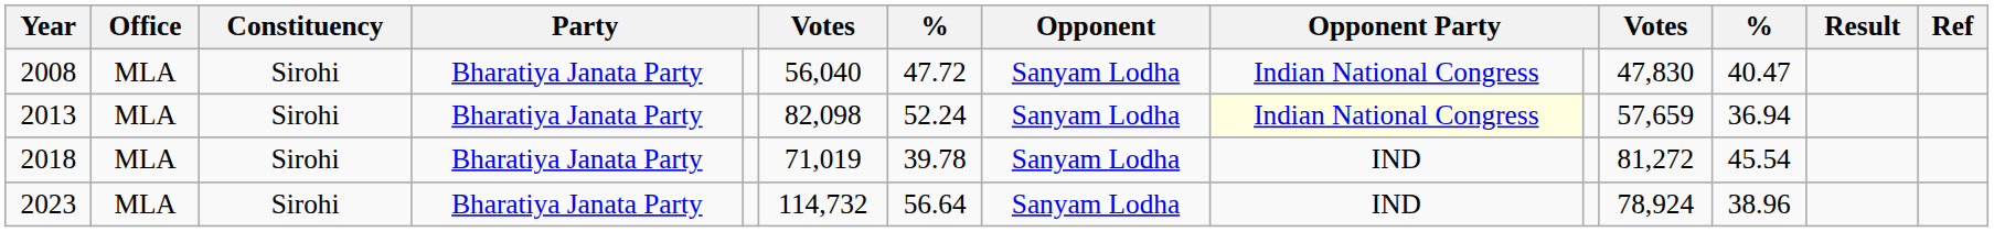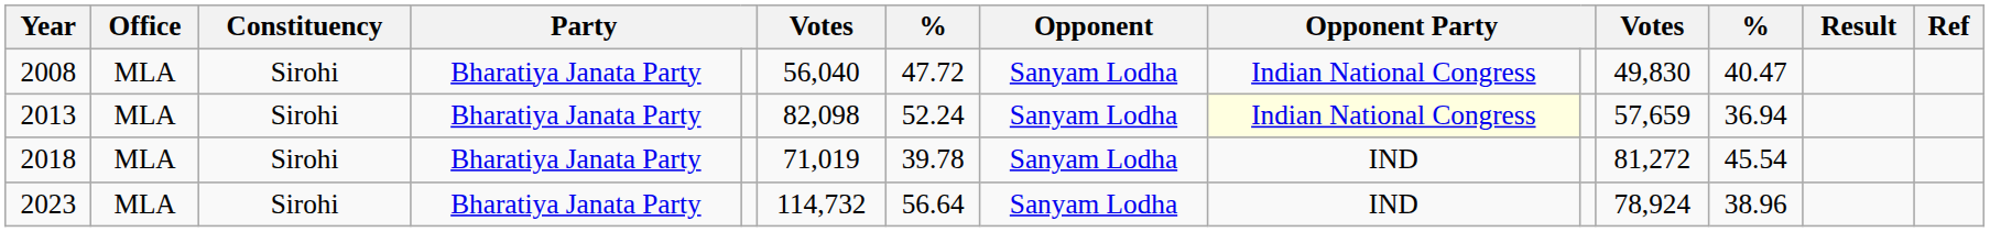 <table class="wikitable" style="width:90%; text-align: center;">
 <tr>
 <th>Year</th>
 <th>Office</th>
 <th>Constituency</th>
 <th colspan=2>Party</th>
 <th>Votes</th>
 <th>%</th>
 <th>Opponent</th>
 <th colspan=2>Opponent Party</th>
 <th>Votes</th>
 <th>%</th>
 <th>Result</th>
 <th>Ref</th>
 </tr>
 <tr>
 <td>2008</td>
 <td>MLA</td>
 <td>Sirohi</td>
 <td><a href='#'>Bharatiya Janata Party</a></td>
 <td></td>
 <td>56,040</td>
 <td>47.72</td>
 <td><a href='#'>Sanyam Lodha</a></td>
 <td><a href='#'>Indian National Congress</a></td>
 <td></td>
-<td>47,830</td>
+<td>49,830</td>
 <td>40.47</td>
 <td></td>
 <td></td>
 </tr>
 <tr>
 <td>2013</td>
 <td>MLA</td>
 <td>Sirohi</td>
 <td><a href='#'>Bharatiya Janata Party</a></td>
 <td></td>
 <td>82,098</td>
 <td>52.24</td>
 <td><a href='#'>Sanyam Lodha</a></td>
 <td style="background: lightyellow;"><a href='#'>Indian National Congress</a></td>
 <td></td>
 <td>57,659</td>
 <td>36.94</td>
 <td></td>
 <td></td>
 </tr>
 <tr>
 <td>2018</td>
 <td>MLA</td>
 <td>Sirohi</td>
 <td><a href='#'>Bharatiya Janata Party</a></td>
 <td></td>
 <td>71,019</td>
 <td>39.78</td>
 <td><a href='#'>Sanyam Lodha</a></td>
 <td>IND</td>
 <td></td>
 <td>81,272</td>
 <td>45.54</td>
 <td></td>
 <td></td>
 </tr>
 <tr>
 <td>2023</td>
 <td>MLA</td>
 <td>Sirohi</td>
 <td><a href='#'>Bharatiya Janata Party</a></td>
 <td></td>
 <td>114,732</td>
 <td>56.64</td>
 <td><a href='#'>Sanyam Lodha</a></td>
 <td>IND</td>
 <td></td>
 <td>78,924</td>
 <td>38.96</td>
 <td></td>
 <td></td>
 </tr>
 </table>
